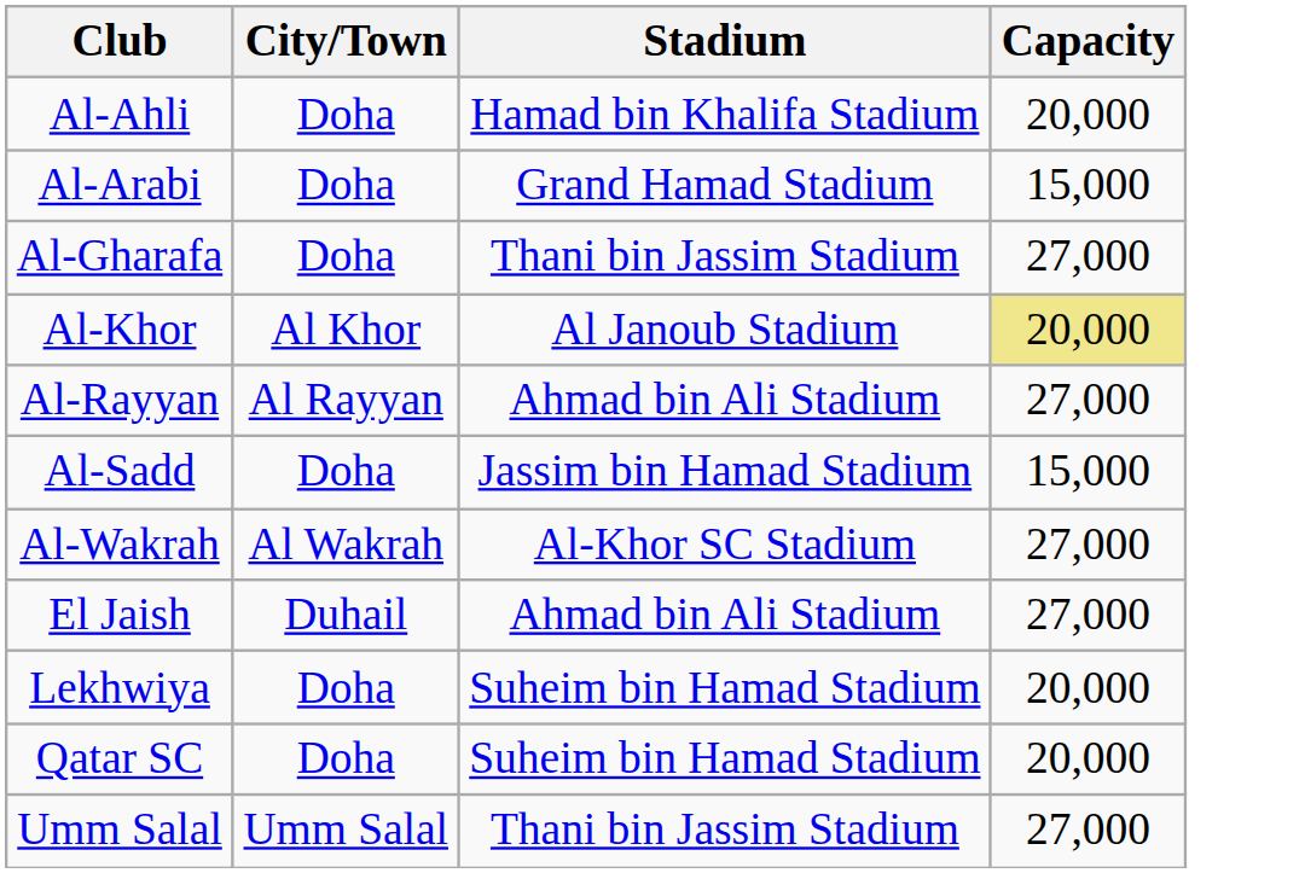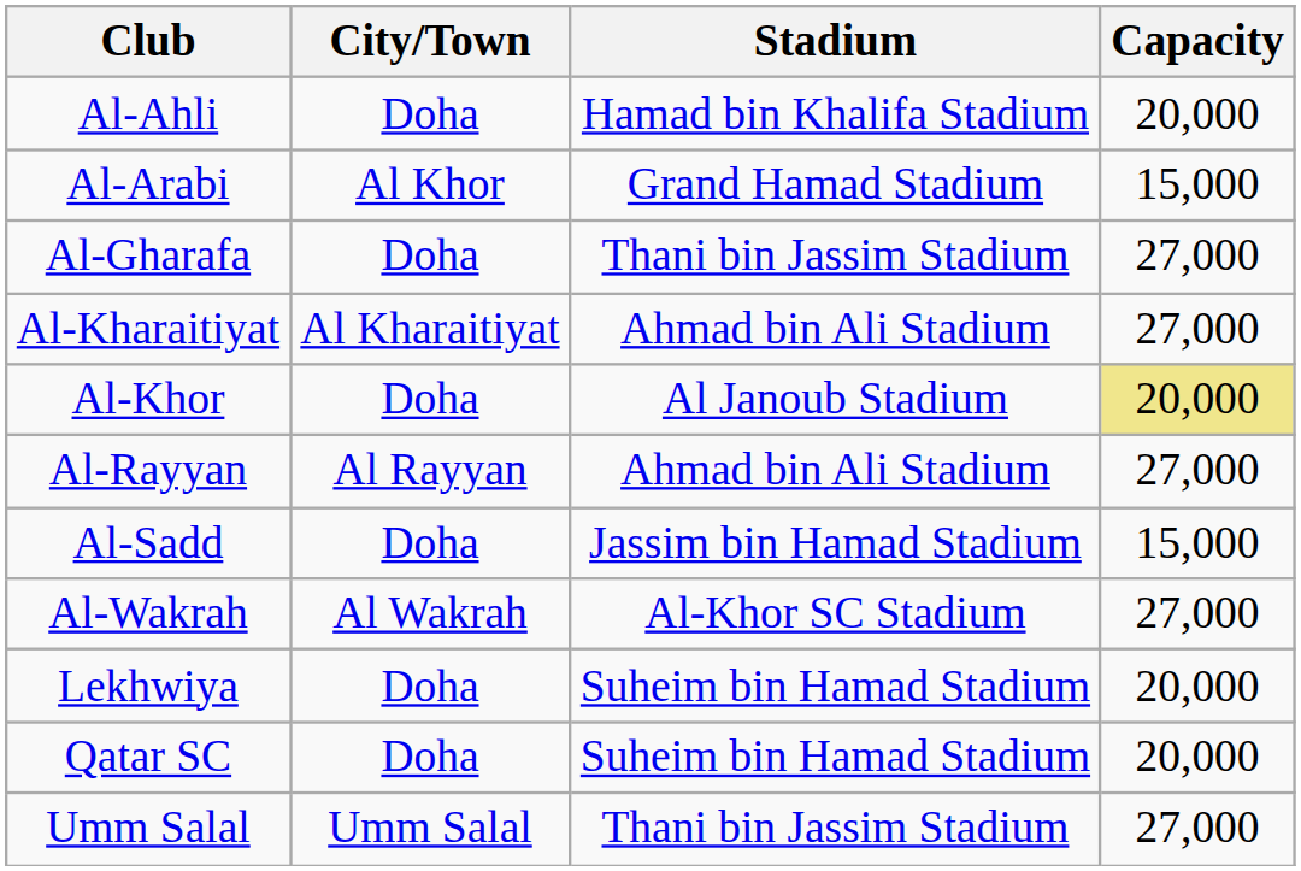 <table class="wikitable" style="text-align: center;">
 <tr>
 <th>Club</th>
 <th>City/Town</th>
 <th>Stadium</th>
 <th>Capacity</th>
 </tr>
 <tr>
 <td><a href='#'>Al-Ahli</a></td>
 <td><a href='#'>Doha</a></td>
 <td><a href='#'>Hamad bin Khalifa Stadium</a></td>
 <td>20,000</td>
 </tr>
 <tr>
 <td><a href='#'>Al-Arabi</a></td>
-<td><a href='#'>Doha</a></td>
+<td><a href='#'>Al Khor</a></td>
 <td><a href='#'>Grand Hamad Stadium</a></td>
 <td>15,000</td>
 </tr>
 <tr>
 <td><a href='#'>Al-Gharafa</a></td>
 <td><a href='#'>Doha</a></td>
 <td><a href='#'>Thani bin Jassim Stadium</a></td>
 <td>27,000</td>
 </tr>
 <tr>
+<td><a href='#'>Al-Kharaitiyat</a></td>
+<td><a href='#'>Al Kharaitiyat</a></td>
+<td><a href='#'>Ahmad bin Ali Stadium</a></td>
+<td>27,000</td>
+</tr>
+<tr>
 <td><a href='#'>Al-Khor</a></td>
-<td><a href='#'>Al Khor</a></td>
+<td><a href='#'>Doha</a></td>
 <td><a href='#'>Al Janoub Stadium</a></td>
 <td style="background: khaki;">20,000</td>
 </tr>
 <tr>
 <td><a href='#'>Al-Rayyan</a></td>
 <td><a href='#'>Al Rayyan</a></td>
 <td><a href='#'>Ahmad bin Ali Stadium</a></td>
 <td>27,000</td>
 </tr>
 <tr>
 <td><a href='#'>Al-Sadd</a></td>
 <td><a href='#'>Doha</a></td>
 <td><a href='#'>Jassim bin Hamad Stadium</a></td>
 <td>15,000</td>
 </tr>
 <tr>
 <td><a href='#'>Al-Wakrah</a></td>
 <td><a href='#'>Al Wakrah</a></td>
 <td><a href='#'>Al-Khor SC Stadium</a></td>
 <td>27,000</td>
 </tr>
 <tr>
-<td><a href='#'>El Jaish</a></td>
-<td><a href='#'>Duhail</a></td>
-<td><a href='#'>Ahmad bin Ali Stadium</a></td>
-<td>27,000</td>
-</tr>
-<tr>
 <td><a href='#'>Lekhwiya</a></td>
 <td><a href='#'>Doha</a></td>
 <td><a href='#'>Suheim bin Hamad Stadium</a></td>
 <td>20,000</td>
 </tr>
 <tr>
 <td><a href='#'>Qatar SC</a></td>
 <td><a href='#'>Doha</a></td>
 <td><a href='#'>Suheim bin Hamad Stadium</a></td>
 <td>20,000</td>
 </tr>
 <tr>
 <td><a href='#'>Umm Salal</a></td>
 <td><a href='#'>Umm Salal</a></td>
 <td><a href='#'>Thani bin Jassim Stadium</a></td>
 <td>27,000</td>
 </tr>
 </table>
